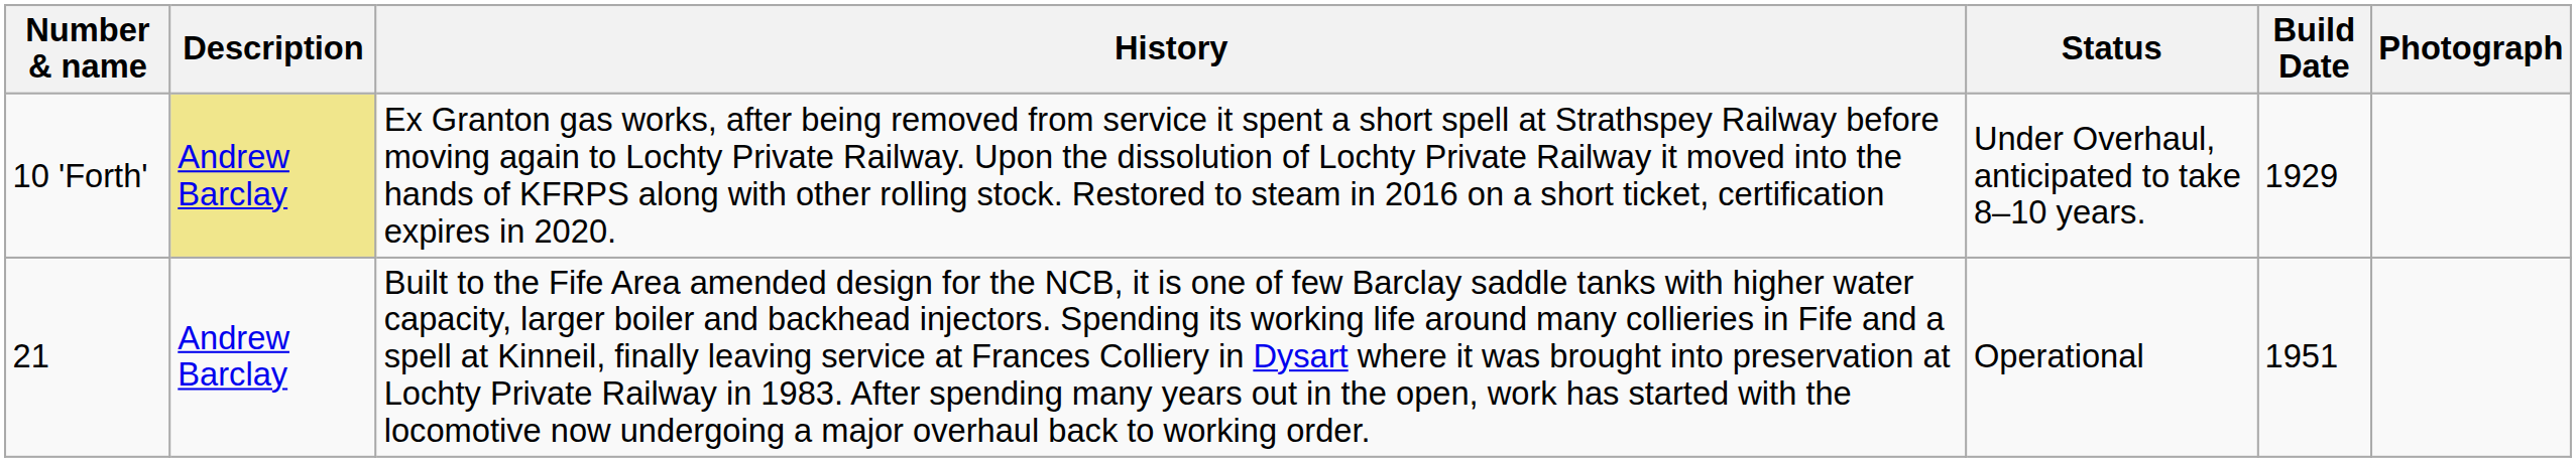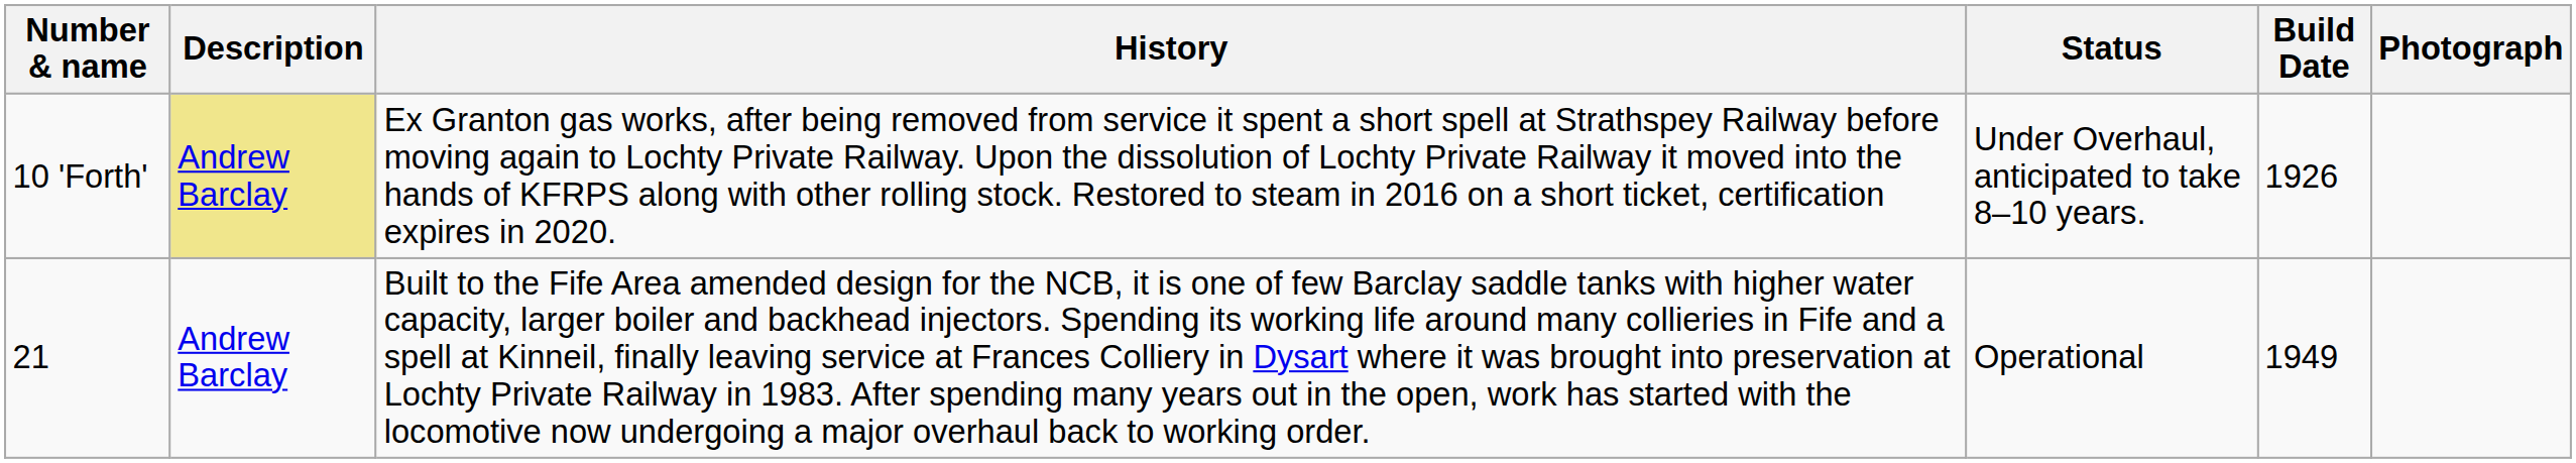 <table class="wikitable">
 <tr>
 <th>Number & name</th>
 <th>Description</th>
 <th>History</th>
 <th>Status</th>
 <th>Build Date</th>
 <th>Photograph</th>
 </tr>
 <tr>
 <td>10 'Forth'</td>
 <td style="background: khaki;"><a href='#'>Andrew Barclay</a> </td>
 <td>Ex Granton gas works, after being removed from service it spent a short spell at Strathspey Railway before moving again to Lochty Private Railway. Upon the dissolution of Lochty Private Railway it moved into the hands of KFRPS along with other rolling stock. Restored to steam in 2016 on a short ticket, certification expires in 2020.</td>
 <td>Under Overhaul, anticipated to take 8–10 years.</td>
-<td>1929</td>
+<td>1926</td>
 <td></td>
 </tr>
 <tr>
 <td>21</td>
 <td><a href='#'>Andrew Barclay</a> </td>
 <td>Built to the Fife Area amended design for the NCB, it is one of few Barclay saddle tanks with higher water capacity, larger boiler and backhead injectors. Spending its working life around many collieries in Fife and a spell at Kinneil, finally leaving service at Frances Colliery in <a href='#'>Dysart</a> where it was brought into preservation at Lochty Private Railway in 1983. After spending many years out in the open, work has started with the locomotive now undergoing a major overhaul back to working order.</td>
 <td>Operational</td>
-<td>1951</td>
+<td>1949</td>
 <td></td>
 </tr>
 </table>
